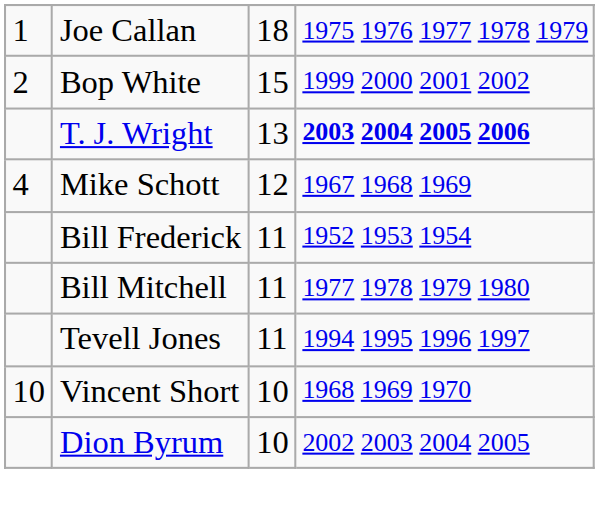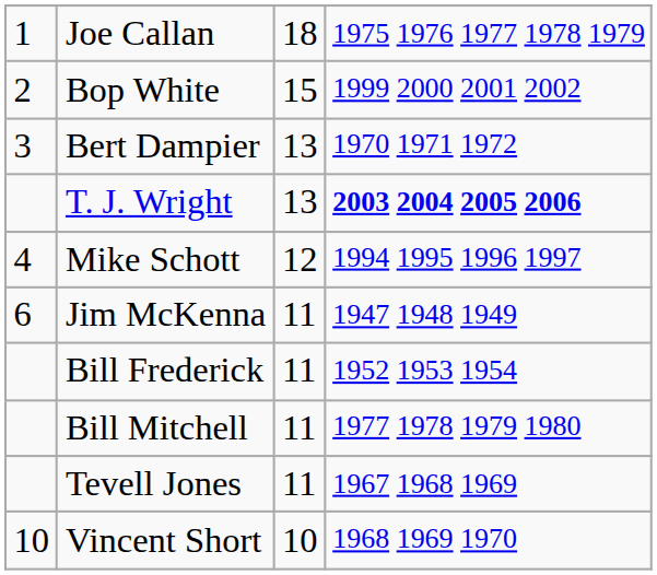 <table class="wikitable">
 <tr>
 </tr>
 <tr>
 <td>1</td>
 <td>Joe Callan</td>
 <td>18</td>
 <td style="font-size:80%;"><a href='#'>1975</a> <a href='#'>1976</a> <a href='#'>1977</a> <a href='#'>1978</a> <a href='#'>1979</a></td>
 </tr>
 <tr>
 <td>2</td>
 <td>Bop White</td>
 <td>15</td>
 <td style="font-size:80%;"><a href='#'>1999</a> <a href='#'>2000</a> <a href='#'>2001</a> <a href='#'>2002</a></td>
 </tr>
 <tr>
+<td>3</td>
+<td>Bert Dampier</td>
+<td>13</td>
+<td style="font-size:80%;"><a href='#'>1970</a> <a href='#'>1971</a> <a href='#'>1972</a></td>
+</tr>
+<tr>
 <td></td>
 <td><a href='#'>T. J. Wright</a></td>
 <td>13</td>
 <td style="font-size:80%;"><strong><a href='#'>2003</a> <a href='#'>2004</a> <a href='#'>2005</a> <a href='#'>2006</a></strong></td>
 </tr>
 <tr>
 <td>4</td>
 <td>Mike Schott</td>
 <td>12</td>
-<td style="font-size:80%;"><a href='#'>1967</a> <a href='#'>1968</a> <a href='#'>1969</a></td>
+<td style="font-size:80%;"><a href='#'>1994</a> <a href='#'>1995</a> <a href='#'>1996</a> <a href='#'>1997</a></td>
+</tr>
+<tr>
+<td>6</td>
+<td>Jim McKenna</td>
+<td>11</td>
+<td style="font-size:80%;"><a href='#'>1947</a> <a href='#'>1948</a> <a href='#'>1949</a></td>
 </tr>
 <tr>
 <td></td>
 <td>Bill Frederick</td>
 <td>11</td>
 <td style="font-size:80%;"><a href='#'>1952</a> <a href='#'>1953</a> <a href='#'>1954</a></td>
 </tr>
 <tr>
 <td></td>
 <td>Bill Mitchell</td>
 <td>11</td>
 <td style="font-size:80%;"><a href='#'>1977</a> <a href='#'>1978</a> <a href='#'>1979</a> <a href='#'>1980</a></td>
 </tr>
 <tr>
 <td></td>
 <td>Tevell Jones</td>
 <td>11</td>
-<td style="font-size:80%;"><a href='#'>1994</a> <a href='#'>1995</a> <a href='#'>1996</a> <a href='#'>1997</a></td>
+<td style="font-size:80%;"><a href='#'>1967</a> <a href='#'>1968</a> <a href='#'>1969</a></td>
 </tr>
 <tr>
 <td>10</td>
 <td>Vincent Short</td>
 <td>10</td>
 <td style="font-size:80%;"><a href='#'>1968</a> <a href='#'>1969</a> <a href='#'>1970</a></td>
 </tr>
-<tr>
-<td></td>
-<td><a href='#'>Dion Byrum</a></td>
-<td>10</td>
-<td style="font-size:80%;"><a href='#'>2002</a> <a href='#'>2003</a> <a href='#'>2004</a> <a href='#'>2005</a></td>
-</tr>
 </table>
